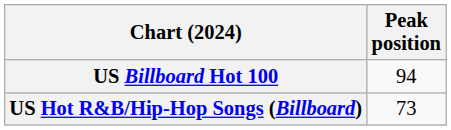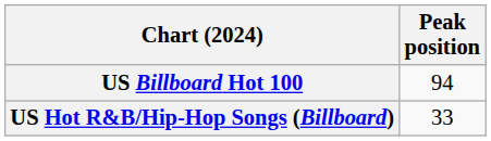 <table class="wikitable sortable plainrowheaders" style="text-align:center">
 <tr>
 <th scope="col">Chart (2024)</th>
 <th scope="col">Peak<br>position</th>
 </tr>
 <tr>
 <th scope="row">US <a href='#'><em>Billboard</em> Hot 100</a></th>
 <td>94</td>
 </tr>
 <tr>
 <th scope="row">US <a href='#'>Hot R&B/Hip-Hop Songs</a> (<em><a href='#'>Billboard</a></em>)</th>
-<td>73</td>
+<td>33</td>
 </tr>
 </table>
